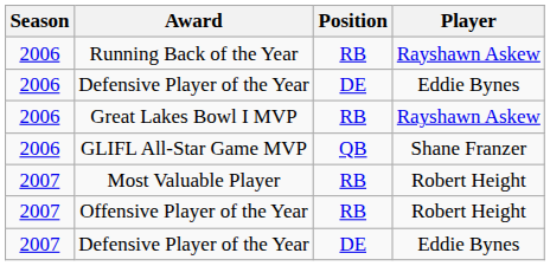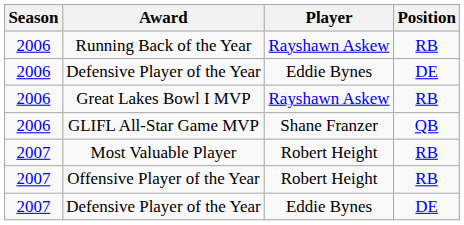 <table class="wikitable" style="text-align:center">
 <tr bgcolor="#efefef">
 <th>Season</th>
 <th>Award</th>
+<th>Player</th>
 <th>Position</th>
-<th>Player</th>
 </tr>
 <tr>
 <td><a href='#'>2006</a></td>
 <td>Running Back of the Year</td>
+<td><a href='#'>Rayshawn Askew</a></td>
 <td><a href='#'>RB</a></td>
-<td><a href='#'>Rayshawn Askew</a></td>
 </tr>
 <tr>
 <td><a href='#'>2006</a></td>
 <td>Defensive Player of the Year</td>
+<td>Eddie Bynes</td>
 <td><a href='#'>DE</a></td>
-<td>Eddie Bynes</td>
 </tr>
 <tr>
 <td><a href='#'>2006</a></td>
 <td>Great Lakes Bowl I MVP</td>
+<td><a href='#'>Rayshawn Askew</a></td>
 <td><a href='#'>RB</a></td>
-<td><a href='#'>Rayshawn Askew</a></td>
 </tr>
 <tr>
 <td><a href='#'>2006</a></td>
 <td>GLIFL All-Star Game MVP</td>
+<td>Shane Franzer</td>
 <td><a href='#'>QB</a></td>
-<td>Shane Franzer</td>
 </tr>
 <tr>
 <td><a href='#'>2007</a></td>
 <td>Most Valuable Player</td>
+<td>Robert Height</td>
 <td><a href='#'>RB</a></td>
-<td>Robert Height</td>
 </tr>
 <tr>
 <td><a href='#'>2007</a></td>
 <td>Offensive Player of the Year</td>
+<td>Robert Height</td>
 <td><a href='#'>RB</a></td>
-<td>Robert Height</td>
 </tr>
 <tr>
 <td><a href='#'>2007</a></td>
 <td>Defensive Player of the Year</td>
+<td>Eddie Bynes</td>
 <td><a href='#'>DE</a></td>
-<td>Eddie Bynes</td>
 </tr>
 </table>
